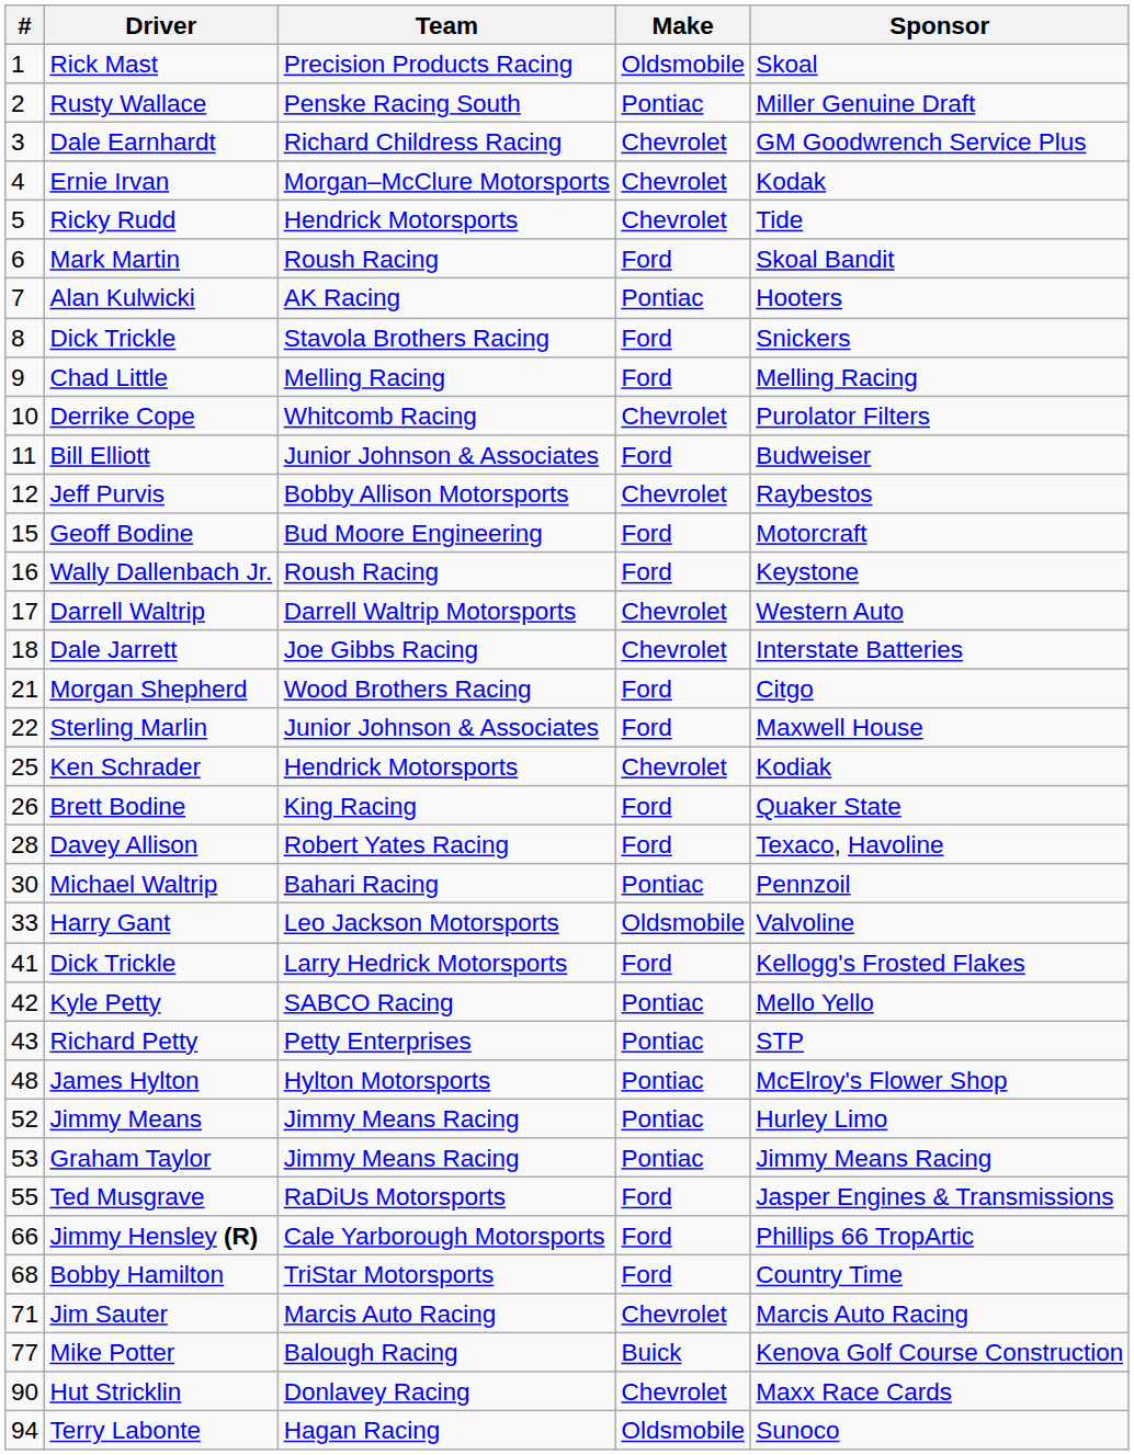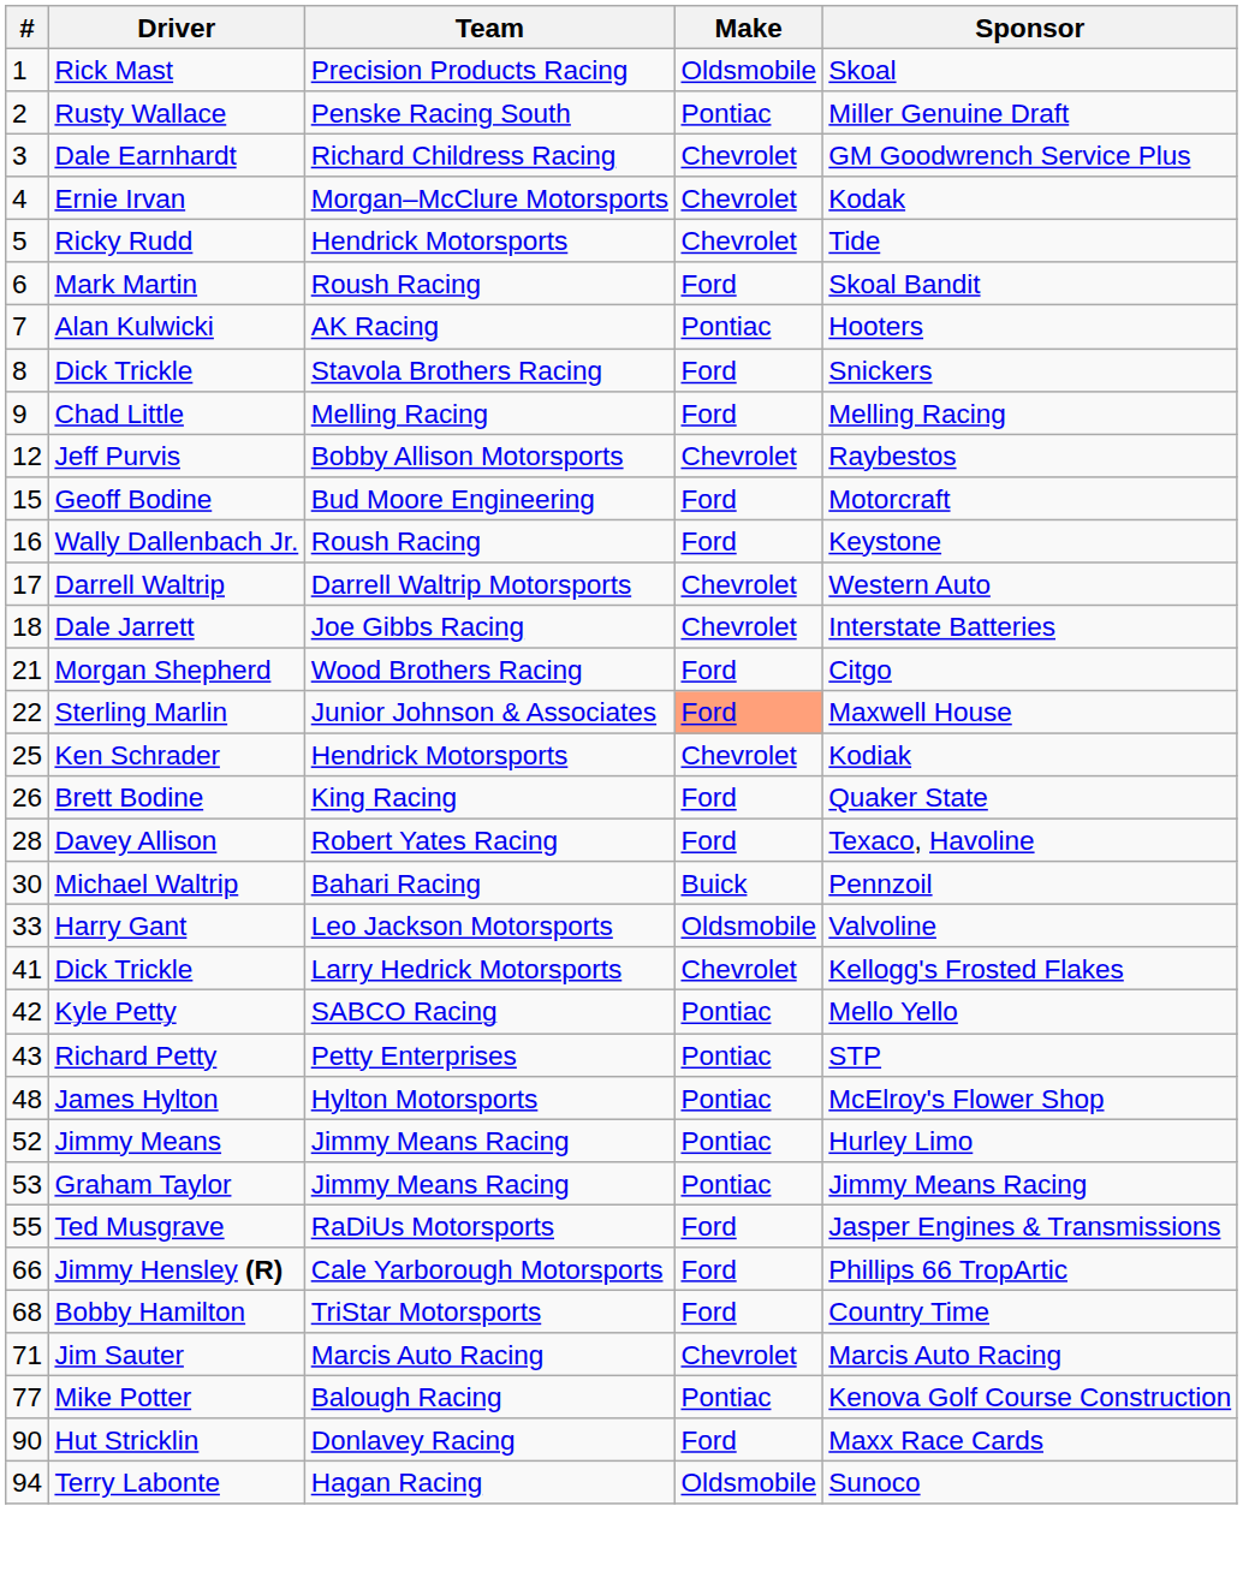 <table class="wikitable" style="font-size:95%">
 <tr>
 <th>#</th>
 <th>Driver</th>
 <th>Team</th>
 <th>Make</th>
 <th>Sponsor</th>
 </tr>
 <tr>
 <td>1</td>
 <td><a href='#'>Rick Mast</a></td>
 <td><a href='#'>Precision Products Racing</a></td>
 <td><a href='#'>Oldsmobile</a></td>
 <td><a href='#'>Skoal</a></td>
 </tr>
 <tr>
 <td>2</td>
 <td><a href='#'>Rusty Wallace</a></td>
 <td><a href='#'>Penske Racing South</a></td>
 <td><a href='#'>Pontiac</a></td>
 <td><a href='#'>Miller Genuine Draft</a></td>
 </tr>
 <tr>
 <td>3</td>
 <td><a href='#'>Dale Earnhardt</a></td>
 <td><a href='#'>Richard Childress Racing</a></td>
 <td><a href='#'>Chevrolet</a></td>
 <td><a href='#'>GM Goodwrench Service Plus</a></td>
 </tr>
 <tr>
 <td>4</td>
 <td><a href='#'>Ernie Irvan</a></td>
 <td><a href='#'>Morgan–McClure Motorsports</a></td>
 <td><a href='#'>Chevrolet</a></td>
 <td><a href='#'>Kodak</a></td>
 </tr>
 <tr>
 <td>5</td>
 <td><a href='#'>Ricky Rudd</a></td>
 <td><a href='#'>Hendrick Motorsports</a></td>
 <td><a href='#'>Chevrolet</a></td>
 <td><a href='#'>Tide</a></td>
 </tr>
 <tr>
 <td>6</td>
 <td><a href='#'>Mark Martin</a></td>
 <td><a href='#'>Roush Racing</a></td>
 <td><a href='#'>Ford</a></td>
 <td><a href='#'>Skoal Bandit</a></td>
 </tr>
 <tr>
 <td>7</td>
 <td><a href='#'>Alan Kulwicki</a></td>
 <td><a href='#'>AK Racing</a></td>
 <td><a href='#'>Pontiac</a></td>
 <td><a href='#'>Hooters</a></td>
 </tr>
 <tr>
 <td>8</td>
 <td><a href='#'>Dick Trickle</a></td>
 <td><a href='#'>Stavola Brothers Racing</a></td>
 <td><a href='#'>Ford</a></td>
 <td><a href='#'>Snickers</a></td>
 </tr>
 <tr>
 <td>9</td>
 <td><a href='#'>Chad Little</a></td>
 <td><a href='#'>Melling Racing</a></td>
 <td><a href='#'>Ford</a></td>
 <td><a href='#'>Melling Racing</a></td>
 </tr>
 <tr>
-<td>10</td>
-<td><a href='#'>Derrike Cope</a></td>
-<td><a href='#'>Whitcomb Racing</a></td>
-<td><a href='#'>Chevrolet</a></td>
-<td><a href='#'>Purolator Filters</a></td>
-</tr>
-<tr>
-<td>11</td>
-<td><a href='#'>Bill Elliott</a></td>
-<td><a href='#'>Junior Johnson & Associates</a></td>
-<td><a href='#'>Ford</a></td>
-<td><a href='#'>Budweiser</a></td>
-</tr>
-<tr>
 <td>12</td>
 <td><a href='#'>Jeff Purvis</a></td>
 <td><a href='#'>Bobby Allison Motorsports</a></td>
 <td><a href='#'>Chevrolet</a></td>
 <td><a href='#'>Raybestos</a></td>
 </tr>
 <tr>
 <td>15</td>
 <td><a href='#'>Geoff Bodine</a></td>
 <td><a href='#'>Bud Moore Engineering</a></td>
 <td><a href='#'>Ford</a></td>
 <td><a href='#'>Motorcraft</a></td>
 </tr>
 <tr>
 <td>16</td>
 <td><a href='#'>Wally Dallenbach Jr.</a></td>
 <td><a href='#'>Roush Racing</a></td>
 <td><a href='#'>Ford</a></td>
 <td><a href='#'>Keystone</a></td>
 </tr>
 <tr>
 <td>17</td>
 <td><a href='#'>Darrell Waltrip</a></td>
 <td><a href='#'>Darrell Waltrip Motorsports</a></td>
 <td><a href='#'>Chevrolet</a></td>
 <td><a href='#'>Western Auto</a></td>
 </tr>
 <tr>
 <td>18</td>
 <td><a href='#'>Dale Jarrett</a></td>
 <td><a href='#'>Joe Gibbs Racing</a></td>
 <td><a href='#'>Chevrolet</a></td>
 <td><a href='#'>Interstate Batteries</a></td>
 </tr>
 <tr>
 <td>21</td>
 <td><a href='#'>Morgan Shepherd</a></td>
 <td><a href='#'>Wood Brothers Racing</a></td>
 <td><a href='#'>Ford</a></td>
 <td><a href='#'>Citgo</a></td>
 </tr>
 <tr>
 <td>22</td>
 <td><a href='#'>Sterling Marlin</a></td>
 <td><a href='#'>Junior Johnson & Associates</a></td>
-<td><a href='#'>Ford</a></td>
+<td style="background: lightsalmon;"><a href='#'>Ford</a></td>
 <td><a href='#'>Maxwell House</a></td>
 </tr>
 <tr>
 <td>25</td>
 <td><a href='#'>Ken Schrader</a></td>
 <td><a href='#'>Hendrick Motorsports</a></td>
 <td><a href='#'>Chevrolet</a></td>
 <td><a href='#'>Kodiak</a></td>
 </tr>
 <tr>
 <td>26</td>
 <td><a href='#'>Brett Bodine</a></td>
 <td><a href='#'>King Racing</a></td>
 <td><a href='#'>Ford</a></td>
 <td><a href='#'>Quaker State</a></td>
 </tr>
 <tr>
 <td>28</td>
 <td><a href='#'>Davey Allison</a></td>
 <td><a href='#'>Robert Yates Racing</a></td>
 <td><a href='#'>Ford</a></td>
 <td><a href='#'>Texaco</a>, <a href='#'>Havoline</a></td>
 </tr>
 <tr>
 <td>30</td>
 <td><a href='#'>Michael Waltrip</a></td>
 <td><a href='#'>Bahari Racing</a></td>
-<td><a href='#'>Pontiac</a></td>
+<td><a href='#'>Buick</a></td>
 <td><a href='#'>Pennzoil</a></td>
 </tr>
 <tr>
 <td>33</td>
 <td><a href='#'>Harry Gant</a></td>
 <td><a href='#'>Leo Jackson Motorsports</a></td>
 <td><a href='#'>Oldsmobile</a></td>
 <td><a href='#'>Valvoline</a></td>
 </tr>
 <tr>
 <td>41</td>
 <td><a href='#'>Dick Trickle</a></td>
 <td><a href='#'>Larry Hedrick Motorsports</a></td>
-<td><a href='#'>Ford</a></td>
+<td><a href='#'>Chevrolet</a></td>
 <td><a href='#'>Kellogg's Frosted Flakes</a></td>
 </tr>
 <tr>
 <td>42</td>
 <td><a href='#'>Kyle Petty</a></td>
 <td><a href='#'>SABCO Racing</a></td>
 <td><a href='#'>Pontiac</a></td>
 <td><a href='#'>Mello Yello</a></td>
 </tr>
 <tr>
 <td>43</td>
 <td><a href='#'>Richard Petty</a></td>
 <td><a href='#'>Petty Enterprises</a></td>
 <td><a href='#'>Pontiac</a></td>
 <td><a href='#'>STP</a></td>
 </tr>
 <tr>
 <td>48</td>
 <td><a href='#'>James Hylton</a></td>
 <td><a href='#'>Hylton Motorsports</a></td>
 <td><a href='#'>Pontiac</a></td>
 <td><a href='#'>McElroy's Flower Shop</a></td>
 </tr>
 <tr>
 <td>52</td>
 <td><a href='#'>Jimmy Means</a></td>
 <td><a href='#'>Jimmy Means Racing</a></td>
 <td><a href='#'>Pontiac</a></td>
 <td><a href='#'>Hurley Limo</a></td>
 </tr>
 <tr>
 <td>53</td>
 <td><a href='#'>Graham Taylor</a></td>
 <td><a href='#'>Jimmy Means Racing</a></td>
 <td><a href='#'>Pontiac</a></td>
 <td><a href='#'>Jimmy Means Racing</a></td>
 </tr>
 <tr>
 <td>55</td>
 <td><a href='#'>Ted Musgrave</a></td>
 <td><a href='#'>RaDiUs Motorsports</a></td>
 <td><a href='#'>Ford</a></td>
 <td><a href='#'>Jasper Engines & Transmissions</a></td>
 </tr>
 <tr>
 <td>66</td>
 <td><a href='#'>Jimmy Hensley</a> <strong>(R)</strong></td>
 <td><a href='#'>Cale Yarborough Motorsports</a></td>
 <td><a href='#'>Ford</a></td>
 <td><a href='#'>Phillips 66 TropArtic</a></td>
 </tr>
 <tr>
 <td>68</td>
 <td><a href='#'>Bobby Hamilton</a></td>
 <td><a href='#'>TriStar Motorsports</a></td>
 <td><a href='#'>Ford</a></td>
 <td><a href='#'>Country Time</a></td>
 </tr>
 <tr>
 <td>71</td>
 <td><a href='#'>Jim Sauter</a></td>
 <td><a href='#'>Marcis Auto Racing</a></td>
 <td><a href='#'>Chevrolet</a></td>
 <td><a href='#'>Marcis Auto Racing</a></td>
 </tr>
 <tr>
 <td>77</td>
 <td><a href='#'>Mike Potter</a></td>
 <td><a href='#'>Balough Racing</a></td>
-<td><a href='#'>Buick</a></td>
+<td><a href='#'>Pontiac</a></td>
 <td><a href='#'>Kenova Golf Course Construction</a></td>
 </tr>
 <tr>
 <td>90</td>
 <td><a href='#'>Hut Stricklin</a></td>
 <td><a href='#'>Donlavey Racing</a></td>
-<td><a href='#'>Chevrolet</a></td>
+<td><a href='#'>Ford</a></td>
 <td><a href='#'>Maxx Race Cards</a></td>
 </tr>
 <tr>
 <td>94</td>
 <td><a href='#'>Terry Labonte</a></td>
 <td><a href='#'>Hagan Racing</a></td>
 <td><a href='#'>Oldsmobile</a></td>
 <td><a href='#'>Sunoco</a></td>
 </tr>
 </table>
